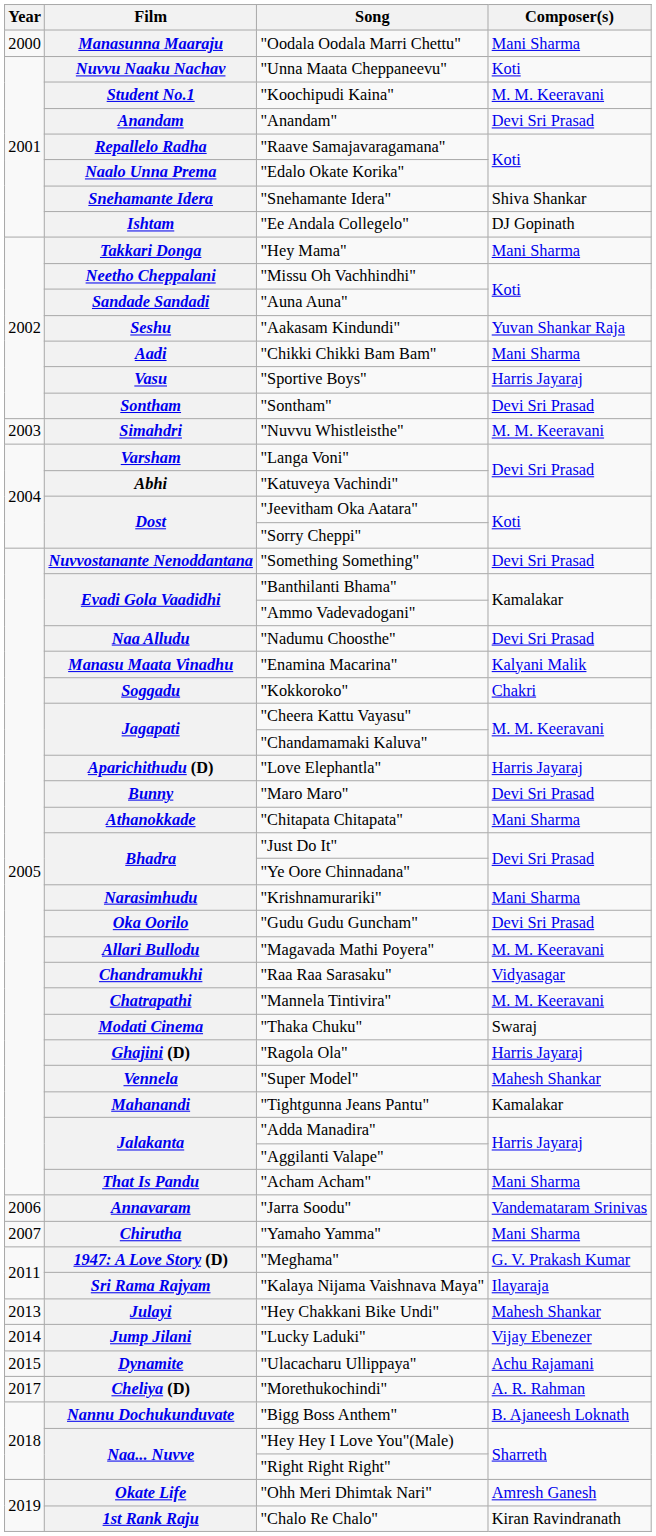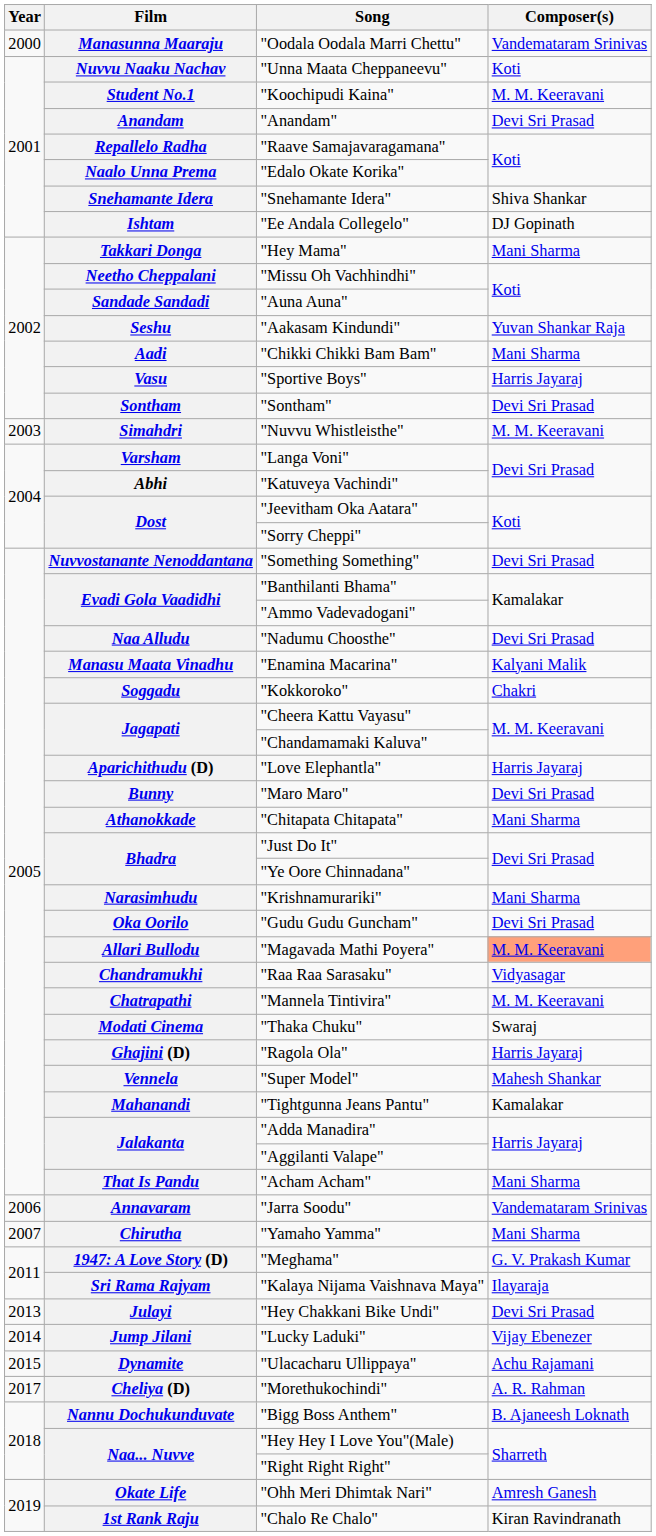 <table class="wikitable sortable">
 <tr>
 <th>Year</th>
 <th>Film</th>
 <th>Song</th>
 <th>Composer(s)</th>
 </tr>
 <tr>
 <td>2000</td>
 <th><em><a href='#'>Manasunna Maaraju</a></em></th>
 <td>"Oodala Oodala Marri Chettu"</td>
-<td><a href='#'>Mani Sharma</a></td>
+<td><a href='#'>Vandemataram Srinivas</a></td>
 </tr>
 <tr>
 <td rowspan="7">2001</td>
 <th><em><a href='#'>Nuvvu Naaku Nachav</a></em></th>
 <td>"Unna Maata Cheppaneevu"</td>
 <td><a href='#'>Koti</a></td>
 </tr>
 <tr>
 <th><em><a href='#'>Student No.1</a></em></th>
 <td>"Koochipudi Kaina"</td>
 <td><a href='#'>M. M. Keeravani</a></td>
 </tr>
 <tr>
 <th><em><a href='#'>Anandam</a></em></th>
 <td>"Anandam"</td>
 <td><a href='#'>Devi Sri Prasad</a></td>
 </tr>
 <tr>
 <th><em><a href='#'>Repallelo Radha</a></em></th>
 <td>"Raave Samajavaragamana"</td>
 <td rowspan="2"><a href='#'>Koti</a></td>
 </tr>
 <tr>
 <th><em><a href='#'>Naalo Unna Prema</a></em></th>
 <td>"Edalo Okate Korika"</td>
 </tr>
 <tr>
 <th><em><a href='#'>Snehamante Idera</a></em></th>
 <td>"Snehamante Idera"</td>
 <td>Shiva Shankar</td>
 </tr>
 <tr>
 <th><em><a href='#'>Ishtam</a></em></th>
 <td>"Ee Andala Collegelo"</td>
 <td>DJ Gopinath</td>
 </tr>
 <tr>
 <td rowspan="7">2002</td>
 <th><em><a href='#'>Takkari Donga</a></em></th>
 <td>"Hey Mama"</td>
 <td><a href='#'>Mani Sharma</a></td>
 </tr>
 <tr>
 <th><em><a href='#'>Neetho Cheppalani</a></em></th>
 <td>"Missu Oh Vachhindhi"</td>
 <td rowspan="2"><a href='#'>Koti</a></td>
 </tr>
 <tr>
 <th><em><a href='#'>Sandade Sandadi</a></em></th>
 <td>"Auna Auna"</td>
 </tr>
 <tr>
 <th><em><a href='#'>Seshu</a></em></th>
 <td>"Aakasam Kindundi"</td>
 <td><a href='#'>Yuvan Shankar Raja</a></td>
 </tr>
 <tr>
 <th><em><a href='#'>Aadi</a></em></th>
 <td>"Chikki Chikki Bam Bam"</td>
 <td><a href='#'>Mani Sharma</a></td>
 </tr>
 <tr>
 <th><em><a href='#'>Vasu</a></em></th>
 <td>"Sportive Boys"</td>
 <td><a href='#'>Harris Jayaraj</a></td>
 </tr>
 <tr>
 <th><em><a href='#'>Sontham</a></em></th>
 <td>"Sontham"</td>
 <td><a href='#'>Devi Sri Prasad</a></td>
 </tr>
 <tr>
 <td rowspan="1">2003</td>
 <th><em><a href='#'>Simahdri</a></em></th>
 <td>"Nuvvu Whistleisthe"</td>
 <td><a href='#'>M. M. Keeravani</a></td>
 </tr>
 <tr>
 <td rowspan="4">2004</td>
 <th><em><a href='#'>Varsham</a></em></th>
 <td>"Langa Voni"</td>
 <td rowspan="2"><a href='#'>Devi Sri Prasad</a></td>
 </tr>
 <tr>
 <th><em>Abhi</em></th>
 <td>"Katuveya Vachindi"</td>
 </tr>
 <tr>
 <th rowspan="2"><em><a href='#'>Dost</a></em></th>
 <td>"Jeevitham Oka Aatara"</td>
 <td rowspan="2"><a href='#'>Koti</a></td>
 </tr>
 <tr>
 <td>"Sorry Cheppi"</td>
 </tr>
 <tr>
 <td rowspan="25">2005</td>
 <th><em><a href='#'>Nuvvostanante Nenoddantana</a></em></th>
 <td>"Something Something"</td>
 <td><a href='#'>Devi Sri Prasad</a></td>
 </tr>
 <tr>
 <th rowspan="2"><em><a href='#'>Evadi Gola Vaadidhi</a></em></th>
 <td>"Banthilanti Bhama"</td>
 <td rowspan="2">Kamalakar</td>
 </tr>
 <tr>
 <td>"Ammo Vadevadogani"</td>
 </tr>
 <tr>
 <th><em><a href='#'>Naa Alludu</a></em></th>
 <td>"Nadumu Choosthe"</td>
 <td><a href='#'>Devi Sri Prasad</a></td>
 </tr>
 <tr>
 <th><em><a href='#'>Manasu Maata Vinadhu</a></em></th>
 <td>"Enamina Macarina"</td>
 <td><a href='#'>Kalyani Malik</a></td>
 </tr>
 <tr>
 <th><em><a href='#'>Soggadu</a></em></th>
 <td>"Kokkoroko"</td>
 <td><a href='#'>Chakri</a></td>
 </tr>
 <tr>
 <th rowspan="2"><em><a href='#'>Jagapati</a></em></th>
 <td>"Cheera Kattu Vayasu"</td>
 <td rowspan="2"><a href='#'>M. M. Keeravani</a></td>
 </tr>
 <tr>
 <td>"Chandamamaki Kaluva"</td>
 </tr>
 <tr>
 <th><em><a href='#'>Aparichithudu</a></em> (D)</th>
 <td>"Love Elephantla"</td>
 <td><a href='#'>Harris Jayaraj</a></td>
 </tr>
 <tr>
 <th><em><a href='#'>Bunny</a></em></th>
 <td>"Maro Maro"</td>
 <td><a href='#'>Devi Sri Prasad</a></td>
 </tr>
 <tr>
 <th><em><a href='#'>Athanokkade</a></em></th>
 <td>"Chitapata Chitapata"</td>
 <td><a href='#'>Mani Sharma</a></td>
 </tr>
 <tr>
 <th rowspan="2"><a href='#'><em>Bhadra</em></a></th>
 <td>"Just Do It"</td>
 <td rowspan="2"><a href='#'>Devi Sri Prasad</a></td>
 </tr>
 <tr>
 <td>"Ye Oore Chinnadana"</td>
 </tr>
 <tr>
 <th><em><a href='#'>Narasimhudu</a></em></th>
 <td>"Krishnamurariki"</td>
 <td><a href='#'>Mani Sharma</a></td>
 </tr>
 <tr>
 <th><em><a href='#'>Oka Oorilo</a></em></th>
 <td>"Gudu Gudu Guncham"</td>
 <td><a href='#'>Devi Sri Prasad</a></td>
 </tr>
 <tr>
 <th><em><a href='#'>Allari Bullodu</a></em></th>
 <td>"Magavada Mathi Poyera"</td>
-<td><a href='#'>M. M. Keeravani</a></td>
+<td style="background: lightsalmon;"><a href='#'>M. M. Keeravani</a></td>
 </tr>
 <tr>
 <th><em><a href='#'>Chandramukhi</a></em></th>
 <td>"Raa Raa Sarasaku"</td>
 <td><a href='#'>Vidyasagar</a></td>
 </tr>
 <tr>
 <th><a href='#'><em>Chatrapathi</em></a></th>
 <td>"Mannela Tintivira"</td>
 <td><a href='#'>M. M. Keeravani</a></td>
 </tr>
 <tr>
 <th><em><a href='#'>Modati Cinema</a></em></th>
 <td>"Thaka Chuku"</td>
 <td>Swaraj</td>
 </tr>
 <tr>
 <th><em><a href='#'>Ghajini</a></em>  (D)</th>
 <td>"Ragola Ola"</td>
 <td><a href='#'>Harris Jayaraj</a></td>
 </tr>
 <tr>
 <th><em><a href='#'>Vennela</a></em></th>
 <td>"Super Model"</td>
 <td><a href='#'>Mahesh Shankar</a></td>
 </tr>
 <tr>
 <th><em><a href='#'>Mahanandi</a></em></th>
 <td>"Tightgunna Jeans Pantu"</td>
 <td>Kamalakar</td>
 </tr>
 <tr>
 <th rowspan="2"><em><a href='#'>Jalakanta</a></em></th>
 <td>"Adda Manadira"</td>
 <td rowspan="2"><a href='#'>Harris Jayaraj</a></td>
 </tr>
 <tr>
 <td>"Aggilanti Valape"</td>
 </tr>
 <tr>
 <th><em><a href='#'>That Is Pandu</a></em></th>
 <td>"Acham Acham"</td>
 <td><a href='#'>Mani Sharma</a></td>
 </tr>
 <tr>
 <td>2006</td>
 <th><em><a href='#'>Annavaram</a></em></th>
 <td>"Jarra Soodu"</td>
 <td><a href='#'>Vandemataram Srinivas</a></td>
 </tr>
 <tr>
 <td>2007</td>
 <th><em><a href='#'>Chirutha</a></em></th>
 <td>"Yamaho Yamma"</td>
 <td><a href='#'>Mani Sharma</a></td>
 </tr>
 <tr>
 <td rowspan="2">2011</td>
 <th><em><a href='#'>1947: A Love Story</a></em> (D)</th>
 <td>"Meghama"</td>
 <td><a href='#'>G. V. Prakash Kumar</a></td>
 </tr>
 <tr>
 <th><em><a href='#'>Sri Rama Rajyam</a></em></th>
 <td>"Kalaya Nijama Vaishnava Maya"</td>
 <td><a href='#'>Ilayaraja</a></td>
 </tr>
 <tr>
 <td>2013</td>
 <th><em><a href='#'>Julayi</a></em></th>
 <td>"Hey Chakkani Bike Undi"</td>
-<td><a href='#'>Mahesh Shankar</a></td>
+<td><a href='#'>Devi Sri Prasad</a></td>
 </tr>
 <tr>
 <td>2014</td>
 <th><em><a href='#'>Jump Jilani</a></em></th>
 <td>"Lucky Laduki"</td>
 <td><a href='#'>Vijay Ebenezer</a></td>
 </tr>
 <tr>
 <td>2015</td>
 <th><em><a href='#'>Dynamite</a></em></th>
 <td>"Ulacacharu Ullippaya"</td>
 <td><a href='#'>Achu Rajamani</a></td>
 </tr>
 <tr>
 <td>2017</td>
 <th><em><a href='#'>Cheliya</a></em> (D)</th>
 <td>"Morethukochindi"</td>
 <td><a href='#'>A. R. Rahman</a></td>
 </tr>
 <tr>
 <td rowspan="3">2018</td>
 <th><em><a href='#'>Nannu Dochukunduvate</a></em></th>
 <td>"Bigg Boss Anthem"</td>
 <td><a href='#'>B. Ajaneesh Loknath</a></td>
 </tr>
 <tr>
 <th rowspan="2"><em><a href='#'>Naa... Nuvve</a></em></th>
 <td>"Hey Hey I Love You"(Male)</td>
 <td rowspan="2"><a href='#'>Sharreth</a></td>
 </tr>
 <tr>
 <td>"Right Right Right"</td>
 </tr>
 <tr>
 <td rowspan="2">2019</td>
 <th><em><a href='#'>Okate Life</a></em></th>
 <td>"Ohh Meri Dhimtak Nari"</td>
 <td><a href='#'>Amresh Ganesh</a></td>
 </tr>
 <tr>
 <th><a href='#'><em>1st Rank Raju</em></a></th>
 <td>"Chalo Re Chalo"</td>
 <td>Kiran Ravindranath</td>
 </tr>
 </table>
